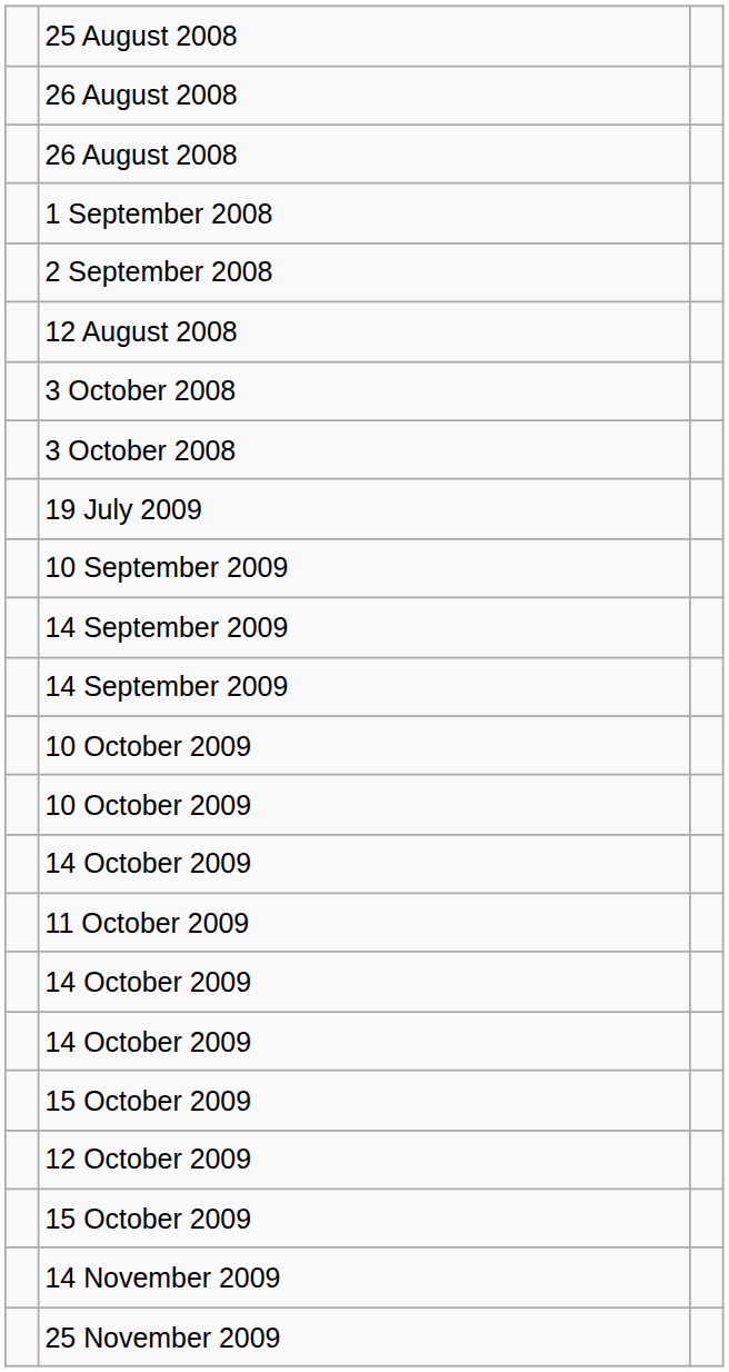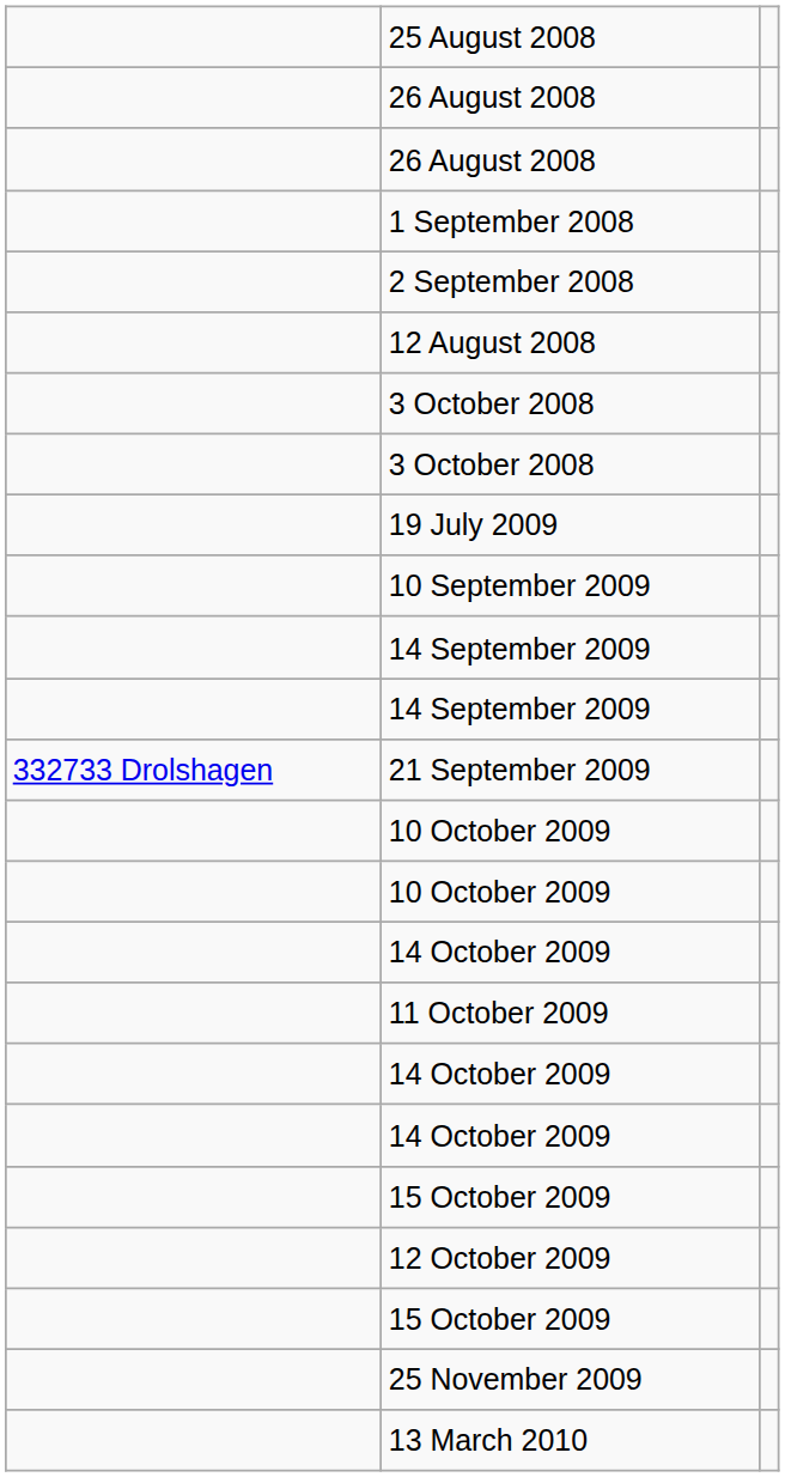 <table class="wikitable" style="font-size: 89%; float: left; width: 26em; margin-right: 1em; height: 700px">
 <tr>
 <td></td>
 <td>25 August 2008</td>
 <td></td>
 </tr>
 <tr>
 <td></td>
 <td>26 August 2008</td>
 <td></td>
 </tr>
 <tr>
 <td></td>
 <td>26 August 2008</td>
 <td></td>
 </tr>
 <tr>
 <td></td>
 <td>1 September 2008</td>
 <td></td>
 </tr>
 <tr>
 <td></td>
 <td>2 September 2008</td>
 <td></td>
 </tr>
 <tr>
 <td></td>
 <td>12 August 2008</td>
 <td></td>
 </tr>
 <tr>
 <td></td>
 <td>3 October 2008</td>
 <td></td>
 </tr>
 <tr>
 <td></td>
 <td>3 October 2008</td>
 <td></td>
 </tr>
 <tr>
 <td></td>
 <td>19 July 2009</td>
 <td></td>
 </tr>
 <tr>
 <td></td>
 <td>10 September 2009</td>
 <td></td>
 </tr>
 <tr>
 <td></td>
 <td>14 September 2009</td>
 <td></td>
 </tr>
 <tr>
 <td></td>
 <td>14 September 2009</td>
 <td></td>
 </tr>
 <tr>
+<td><a href='#'>332733 Drolshagen</a></td>
+<td>21 September 2009</td>
+<td></td>
+</tr>
+<tr>
 <td></td>
 <td>10 October 2009</td>
 <td></td>
 </tr>
 <tr>
 <td></td>
 <td>10 October 2009</td>
 <td></td>
 </tr>
 <tr>
 <td></td>
 <td>14 October 2009</td>
 <td></td>
 </tr>
 <tr>
 <td></td>
 <td>11 October 2009</td>
 <td></td>
 </tr>
 <tr>
 <td></td>
 <td>14 October 2009</td>
 <td></td>
 </tr>
 <tr>
 <td></td>
 <td>14 October 2009</td>
 <td></td>
 </tr>
 <tr>
 <td></td>
 <td>15 October 2009</td>
 <td></td>
 </tr>
 <tr>
 <td></td>
 <td>12 October 2009</td>
 <td></td>
 </tr>
 <tr>
 <td></td>
 <td>15 October 2009</td>
 <td></td>
 </tr>
 <tr>
 <td></td>
-<td>14 November 2009</td>
+<td>25 November 2009</td>
 <td></td>
 </tr>
 <tr>
 <td></td>
-<td>25 November 2009</td>
+<td>13 March 2010</td>
 <td></td>
 </tr>
 </table>
